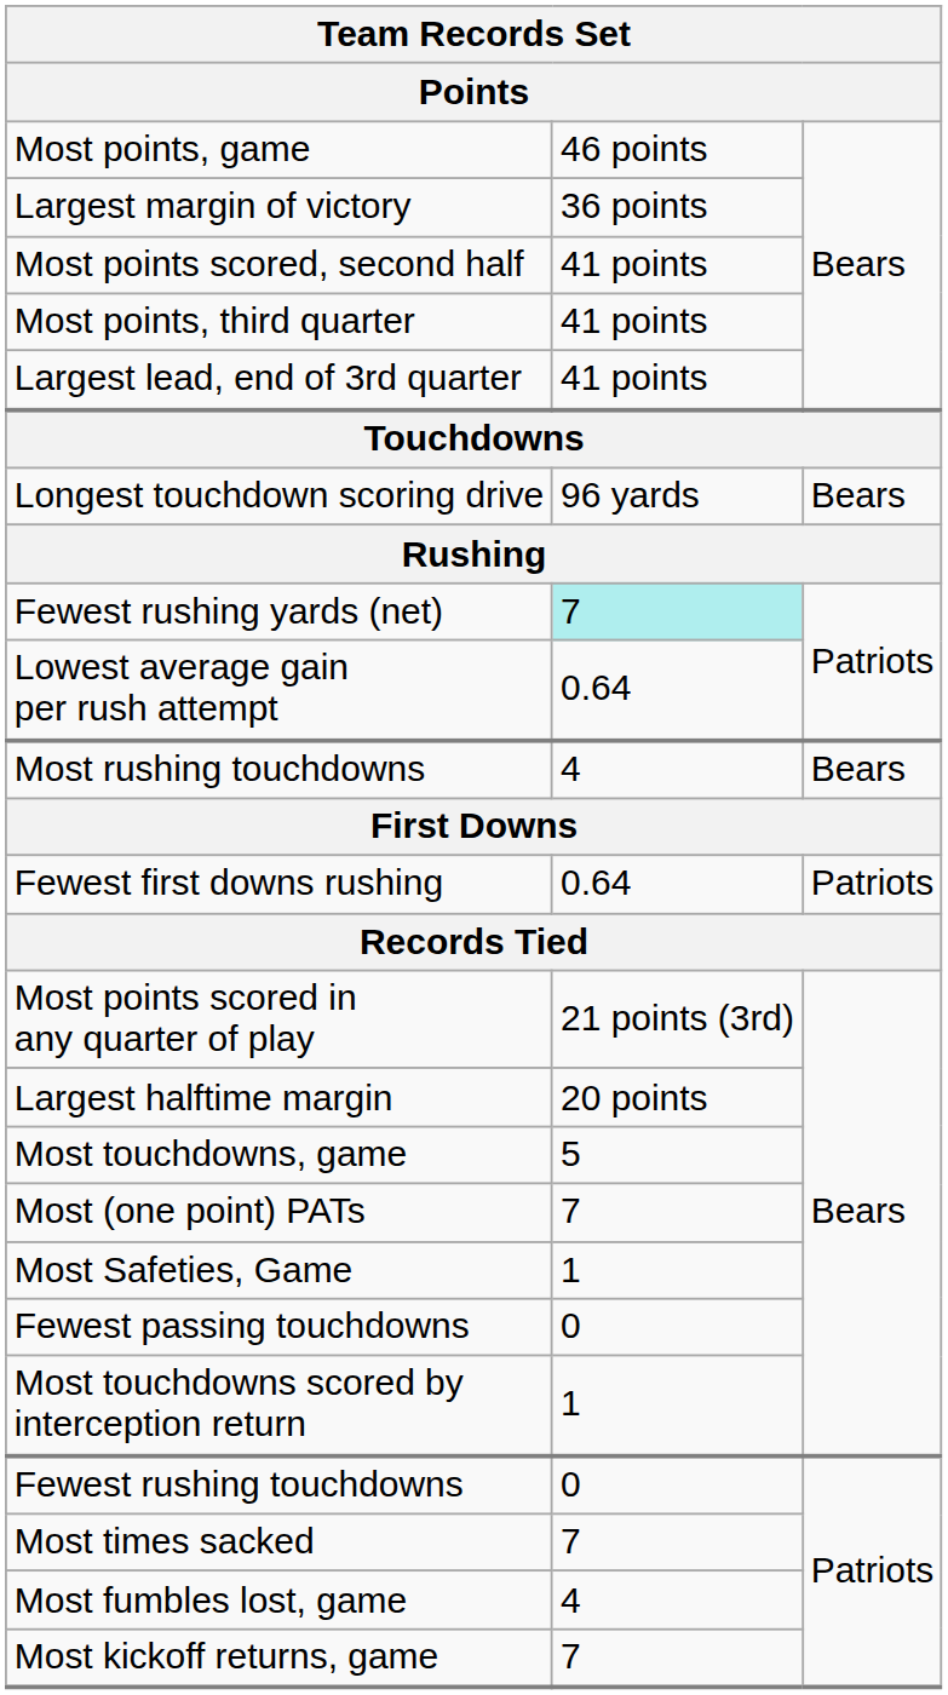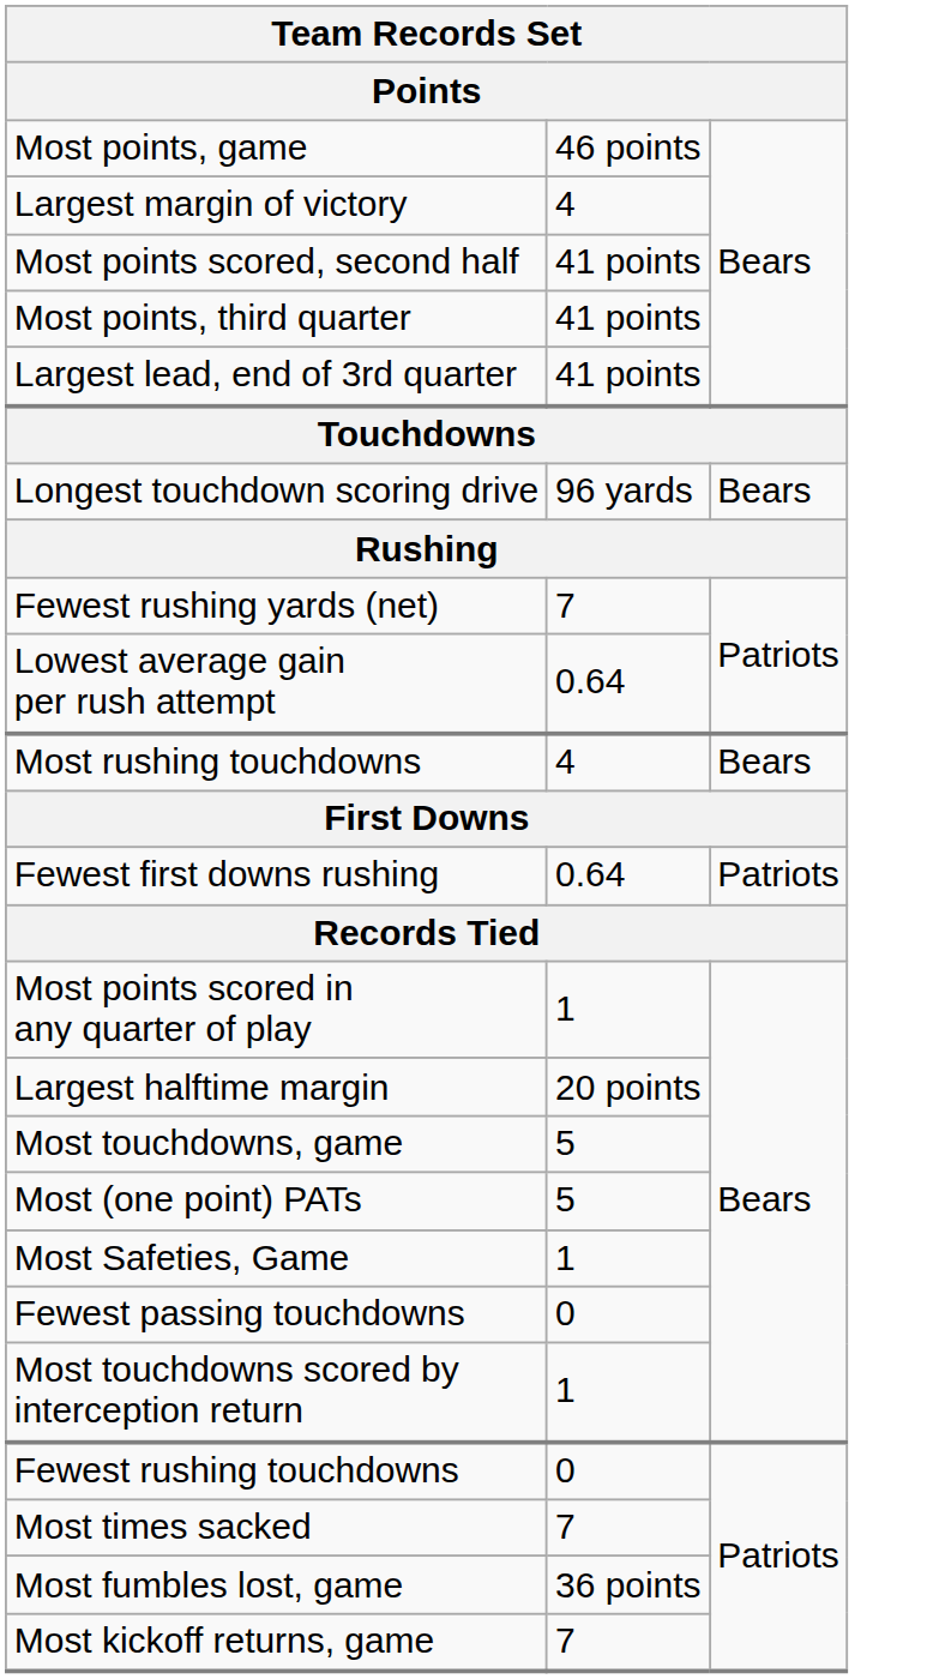 <table class="wikitable">
 <tr>
 <th colspan=3>Team Records Set</th>
 </tr>
 <tr>
 <th colspan=3>Points</th>
 </tr>
 <tr>
 <td>Most points, game</td>
 <td>46 points</td>
 <td rowspan=5>Bears</td>
 </tr>
 <tr>
 <td>Largest margin of victory</td>
-<td>36 points</td>
+<td>4</td>
 </tr>
 <tr>
 <td>Most points scored, second half</td>
 <td>41 points</td>
 </tr>
 <tr>
 <td>Most points, third quarter</td>
 <td>41 points</td>
 </tr>
 <tr style="border-bottom: 2px solid gray">
 <td>Largest lead, end of 3rd quarter</td>
 <td>41 points</td>
 </tr>
 <tr>
 <th colspan=3>Touchdowns</th>
 </tr>
 <tr>
 <td>Longest touchdown scoring drive</td>
 <td>96 yards</td>
 <td>Bears</td>
 </tr>
 <tr>
 <th colspan=3>Rushing</th>
 </tr>
 <tr>
 <td>Fewest rushing yards (net)</td>
-<td style="background: paleturquoise;">7</td>
+<td>7</td>
 <td rowspan=2>Patriots</td>
 </tr>
 <tr style="border-bottom: 2px solid gray">
 <td>Lowest average gain<br> per rush attempt</td>
 <td>0.64</td>
 </tr>
 <tr>
 <td>Most rushing touchdowns</td>
 <td>4</td>
 <td>Bears</td>
 </tr>
 <tr>
 <th colspan=3>First Downs</th>
 </tr>
 <tr>
 <td>Fewest first downs rushing</td>
 <td>0.64</td>
 <td>Patriots</td>
 </tr>
 <tr>
 <th colspan=3>Records Tied</th>
 </tr>
 <tr>
 <td>Most points scored in <br>any quarter of play</td>
-<td>21 points (3rd)</td>
+<td>1</td>
 <td rowspan=7>Bears</td>
 </tr>
 <tr>
 <td>Largest halftime margin</td>
 <td>20 points</td>
 </tr>
 <tr>
 <td>Most touchdowns, game</td>
 <td>5</td>
 </tr>
 <tr>
 <td>Most (one point) PATs</td>
-<td>7</td>
+<td>5</td>
 </tr>
 <tr>
 <td>Most Safeties, Game</td>
 <td>1</td>
 </tr>
 <tr>
 <td>Fewest passing touchdowns</td>
 <td>0</td>
 </tr>
 <tr style="border-bottom: 2px solid gray">
 <td>Most touchdowns scored by<br> interception return</td>
 <td>1</td>
 </tr>
 <tr>
 <td>Fewest rushing touchdowns</td>
 <td>0</td>
 <td rowspan=4 style="border-bottom: 2px solid gray">Patriots</td>
 </tr>
 <tr>
 <td>Most times sacked</td>
 <td>7</td>
 </tr>
 <tr>
 <td>Most fumbles lost, game</td>
-<td>4</td>
+<td>36 points</td>
 </tr>
 <tr style="border-bottom: 2px solid gray">
 <td>Most kickoff returns, game</td>
 <td>7</td>
 </tr>
 </table>
